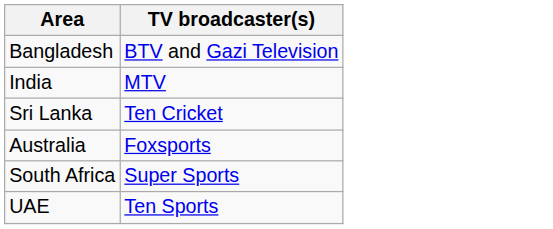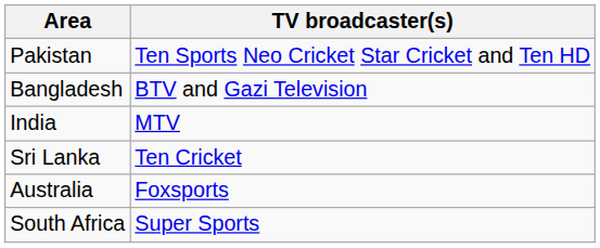 <table class="wikitable">
 <tr>
 <th>Area</th>
 <th>TV broadcaster(s)</th>
+</tr>
+<tr>
+<td>Pakistan</td>
+<td><a href='#'>Ten Sports</a> <a href='#'>Neo Cricket</a> <a href='#'>Star Cricket</a> and <a href='#'>Ten HD</a></td>
 </tr>
 <tr>
 <td>Bangladesh</td>
 <td><a href='#'>BTV</a> and <a href='#'>Gazi Television</a></td>
 </tr>
 <tr>
 <td>India</td>
 <td><a href='#'>MTV</a></td>
 </tr>
 <tr>
 <td>Sri Lanka</td>
 <td><a href='#'>Ten Cricket</a></td>
 </tr>
 <tr>
 <td>Australia</td>
 <td><a href='#'>Foxsports</a></td>
 </tr>
 <tr>
 <td>South Africa</td>
 <td><a href='#'>Super Sports</a></td>
 </tr>
-<tr>
-<td>UAE</td>
-<td><a href='#'>Ten Sports</a></td>
-</tr>
 </table>
